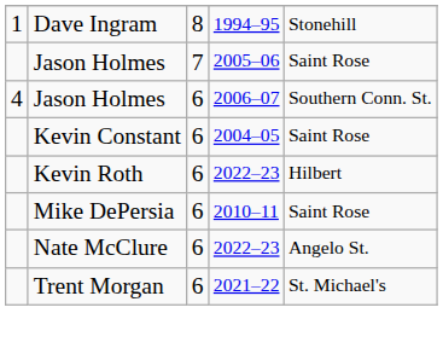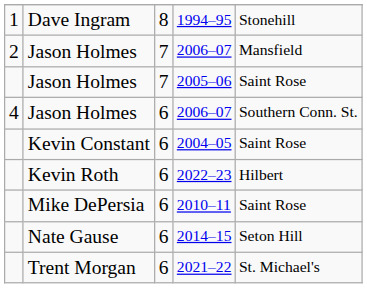 <table class="wikitable">
 <tr>
 </tr>
 <tr>
 <td>1</td>
 <td>Dave Ingram</td>
 <td>8</td>
 <td style="font-size:80%;"><a href='#'>1994–95</a></td>
 <td style="font-size:80%;">Stonehill</td>
+</tr>
+<tr>
+<td>2</td>
+<td>Jason Holmes</td>
+<td>7</td>
+<td style="font-size:80%;"><a href='#'>2006–07</a></td>
+<td style="font-size:80%;">Mansfield</td>
 </tr>
 <tr>
 <td></td>
 <td>Jason Holmes</td>
 <td>7</td>
 <td style="font-size:80%;"><a href='#'>2005–06</a></td>
 <td style="font-size:80%;">Saint Rose</td>
 </tr>
 <tr>
 <td>4</td>
 <td>Jason Holmes</td>
 <td>6</td>
 <td style="font-size:80%;"><a href='#'>2006–07</a></td>
 <td style="font-size:80%;">Southern Conn. St.</td>
 </tr>
 <tr>
 <td></td>
 <td>Kevin Constant</td>
 <td>6</td>
 <td style="font-size:80%;"><a href='#'>2004–05</a></td>
 <td style="font-size:80%;">Saint Rose</td>
 </tr>
 <tr>
 <td></td>
 <td>Kevin Roth</td>
 <td>6</td>
 <td style="font-size:80%;"><a href='#'>2022–23</a></td>
 <td style="font-size:80%;">Hilbert</td>
 </tr>
 <tr>
 <td></td>
 <td>Mike DePersia</td>
 <td>6</td>
 <td style="font-size:80%;"><a href='#'>2010–11</a></td>
 <td style="font-size:80%;">Saint Rose</td>
 </tr>
 <tr>
 <td></td>
-<td>Nate McClure</td>
+<td>Nate Gause</td>
 <td>6</td>
-<td style="font-size:80%;"><a href='#'>2022–23</a></td>
-<td style="font-size:80%;">Angelo St.</td>
+<td style="font-size:80%;"><a href='#'>2014–15</a></td>
+<td style="font-size:80%;">Seton Hill</td>
 </tr>
 <tr>
 <td></td>
 <td>Trent Morgan</td>
 <td>6</td>
 <td style="font-size:80%;"><a href='#'>2021–22</a></td>
 <td style="font-size:80%;">St. Michael's</td>
 </tr>
 </table>
